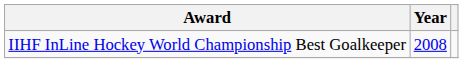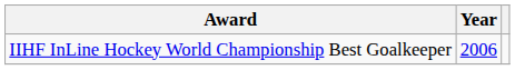 <table class="wikitable">
 <tr>
 <th>Award</th>
 <th>Year</th>
 <th></th>
 </tr>
 <tr>
 <td><a href='#'>IIHF InLine Hockey World Championship</a> Best Goalkeeper</td>
-<td><a href='#'>2008</a></td>
+<td><a href='#'>2006</a></td>
 <td></td>
 </tr>
 <tr>
 </tr>
 </table>
